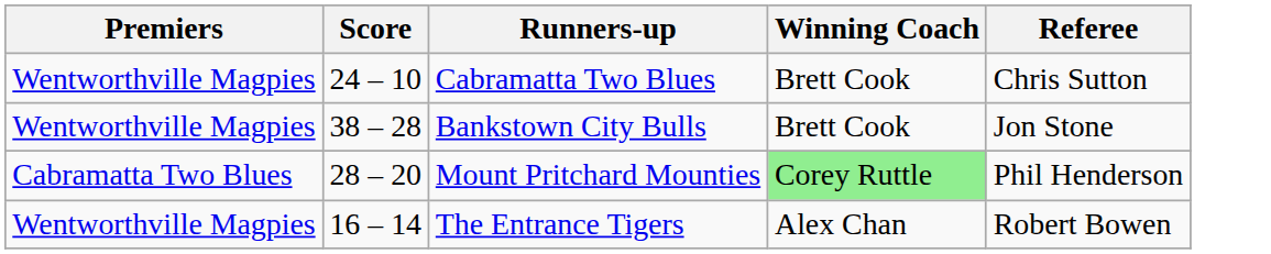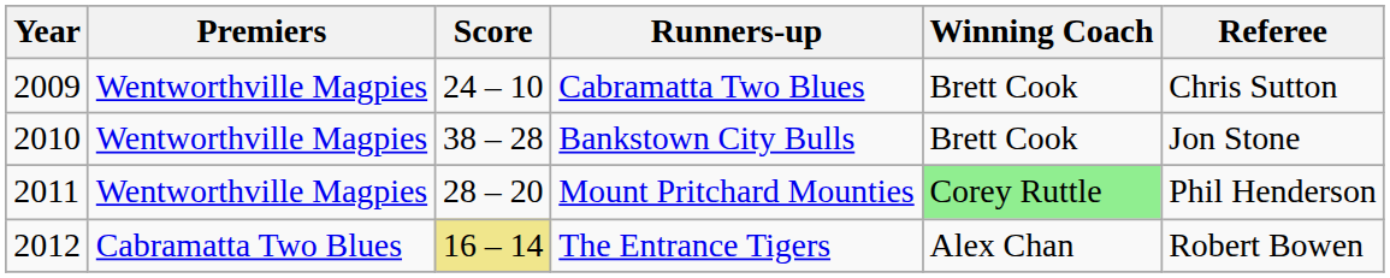 <table class="wikitable">
 <tr>
+<th>Year</th>
 <th>Premiers</th>
 <th>Score</th>
 <th>Runners-up</th>
 <th>Winning Coach</th>
 <th>Referee</th>
 </tr>
 <tr>
+<td>2009</td>
 <td> <a href='#'>Wentworthville Magpies</a></td>
 <td>24 – 10</td>
 <td> <a href='#'>Cabramatta Two Blues</a></td>
 <td>Brett Cook</td>
 <td>Chris Sutton</td>
 </tr>
 <tr>
+<td>2010</td>
 <td> <a href='#'>Wentworthville Magpies</a></td>
 <td>38 – 28</td>
 <td> <a href='#'>Bankstown City Bulls</a></td>
 <td>Brett Cook</td>
 <td>Jon Stone</td>
 </tr>
 <tr>
-<td> <a href='#'>Cabramatta Two Blues</a></td>
+<td>2011</td>
+<td> <a href='#'>Wentworthville Magpies</a></td>
 <td>28 – 20</td>
 <td> <a href='#'>Mount Pritchard Mounties</a></td>
 <td style="background: lightgreen;">Corey Ruttle</td>
 <td>Phil Henderson</td>
 </tr>
 <tr>
-<td> <a href='#'>Wentworthville Magpies</a></td>
-<td>16 – 14</td>
+<td>2012</td>
+<td> <a href='#'>Cabramatta Two Blues</a></td>
+<td style="background: khaki;">16 – 14</td>
 <td> <a href='#'>The Entrance Tigers</a></td>
 <td>Alex Chan</td>
 <td>Robert Bowen</td>
 </tr>
 </table>
